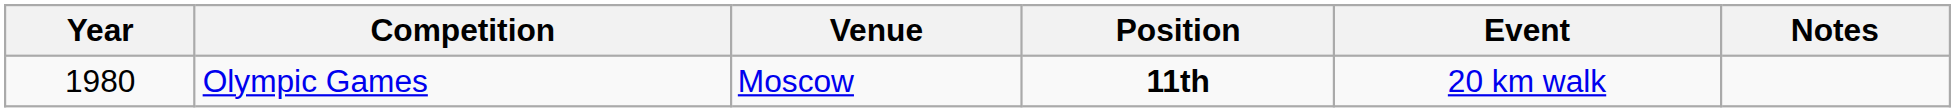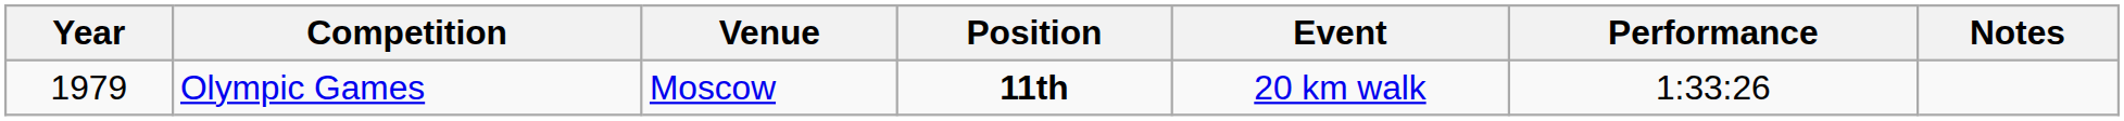 <table class="wikitable" width=70% style="font-size:90%; text-align:center;">
 <tr>
 <th>Year</th>
 <th>Competition</th>
 <th>Venue</th>
 <th>Position</th>
 <th>Event</th>
+<th>Performance</th>
 <th>Notes</th>
 </tr>
 <tr>
-<td>1980</td>
+<td>1979</td>
 <td align=left><a href='#'>Olympic Games</a></td>
 <td align=left> <a href='#'>Moscow</a></td>
 <td><strong>11th</strong></td>
 <td><a href='#'>20 km walk</a></td>
+<td>1:33:26</td>
 <td></td>
 </tr>
 </table>
